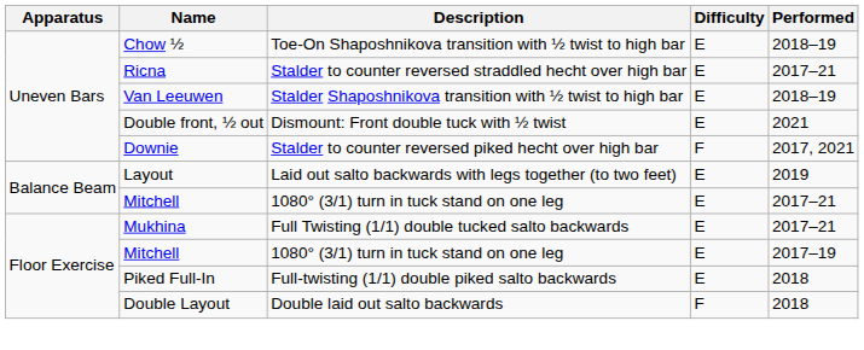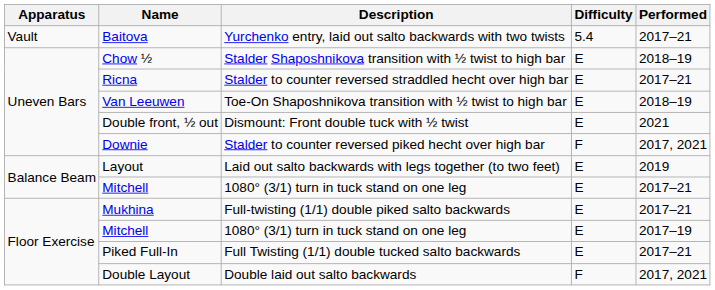 <table class="wikitable">
 <tr>
 <th>Apparatus</th>
 <th>Name</th>
 <th>Description</th>
 <th>Difficulty</th>
 <th>Performed</th>
 </tr>
 <tr>
+<td rowspan="1">Vault</td>
+<td><a href='#'>Baitova</a></td>
+<td><a href='#'>Yurchenko</a> entry, laid out salto backwards with two twists</td>
+<td>5.4</td>
+<td>2017–21</td>
+</tr>
+<tr>
 <td rowspan="5">Uneven Bars</td>
 <td><a href='#'>Chow</a> ½</td>
-<td>Toe-On Shaposhnikova transition with ½ twist to high bar</td>
+<td><a href='#'>Stalder</a> <a href='#'>Shaposhnikova</a> transition with ½ twist to high bar</td>
 <td>E</td>
 <td>2018–19</td>
 </tr>
 <tr>
 <td><a href='#'>Ricna</a></td>
 <td><a href='#'>Stalder</a> to counter reversed straddled hecht over high bar</td>
 <td>E</td>
 <td>2017–21</td>
 </tr>
 <tr>
 <td><a href='#'>Van Leeuwen</a></td>
-<td><a href='#'>Stalder</a> <a href='#'>Shaposhnikova</a> transition with ½ twist to high bar</td>
+<td>Toe-On Shaposhnikova transition with ½ twist to high bar</td>
 <td>E</td>
 <td>2018–19</td>
 </tr>
 <tr>
 <td>Double front, ½ out</td>
 <td>Dismount: Front double tuck with ½ twist</td>
 <td>E</td>
 <td>2021</td>
 </tr>
 <tr>
 <td><a href='#'>Downie</a></td>
 <td><a href='#'>Stalder</a> to counter reversed piked hecht over high bar</td>
 <td>F</td>
 <td>2017, 2021</td>
 </tr>
 <tr>
 <td rowspan="2">Balance Beam</td>
 <td>Layout</td>
 <td>Laid out salto backwards with legs together (to two feet)</td>
 <td>E</td>
 <td>2019</td>
 </tr>
 <tr>
 <td><a href='#'>Mitchell</a></td>
 <td>1080° (3/1) turn in tuck stand on one leg</td>
 <td>E</td>
 <td>2017–21</td>
 </tr>
 <tr>
 <td rowspan="4">Floor Exercise</td>
 <td><a href='#'>Mukhina</a></td>
-<td>Full Twisting (1/1) double tucked salto backwards</td>
+<td>Full-twisting (1/1) double piked salto backwards</td>
 <td>E</td>
 <td>2017–21</td>
 </tr>
 <tr>
 <td><a href='#'>Mitchell</a></td>
 <td>1080° (3/1) turn in tuck stand on one leg</td>
 <td>E</td>
 <td>2017–19</td>
 </tr>
 <tr>
 <td>Piked Full-In</td>
-<td>Full-twisting (1/1) double piked salto backwards</td>
+<td>Full Twisting (1/1) double tucked salto backwards</td>
 <td>E</td>
-<td>2018</td>
+<td>2017–21</td>
 </tr>
 <tr>
 <td>Double Layout</td>
 <td>Double laid out salto backwards</td>
 <td>F</td>
-<td>2018</td>
+<td>2017, 2021</td>
 </tr>
 </table>
